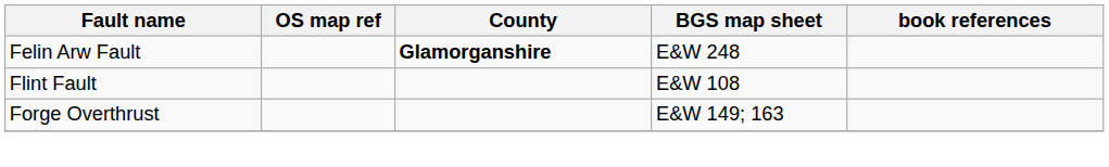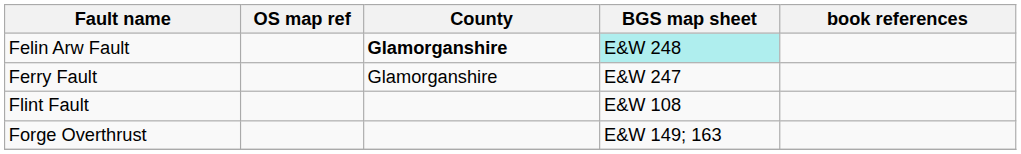 <table class="wikitable">
 <tr>
 <th width="200pt">Fault name</th>
 <th width="100pt">OS map ref</th>
 <th width="200pt">County</th>
 <th width="150pt">BGS map sheet</th>
 <th width="200pt">book references</th>
 </tr>
 <tr>
 <td>Felin Arw Fault</td>
 <td></td>
 <td><strong>Glamorganshire</strong></td>
-<td>E&W 248</td>
+<td style="background: paleturquoise;">E&W 248</td>
+<td></td>
+</tr>
+<tr>
+<td>Ferry Fault</td>
+<td></td>
+<td>Glamorganshire</td>
+<td>E&W 247</td>
 <td></td>
 </tr>
 <tr>
 <td>Flint Fault</td>
 <td></td>
 <td></td>
 <td>E&W 108</td>
 <td></td>
 </tr>
 <tr>
 <td>Forge Overthrust</td>
 <td></td>
 <td></td>
 <td>E&W 149; 163</td>
 <td></td>
 </tr>
 <tr>
 </tr>
 </table>
